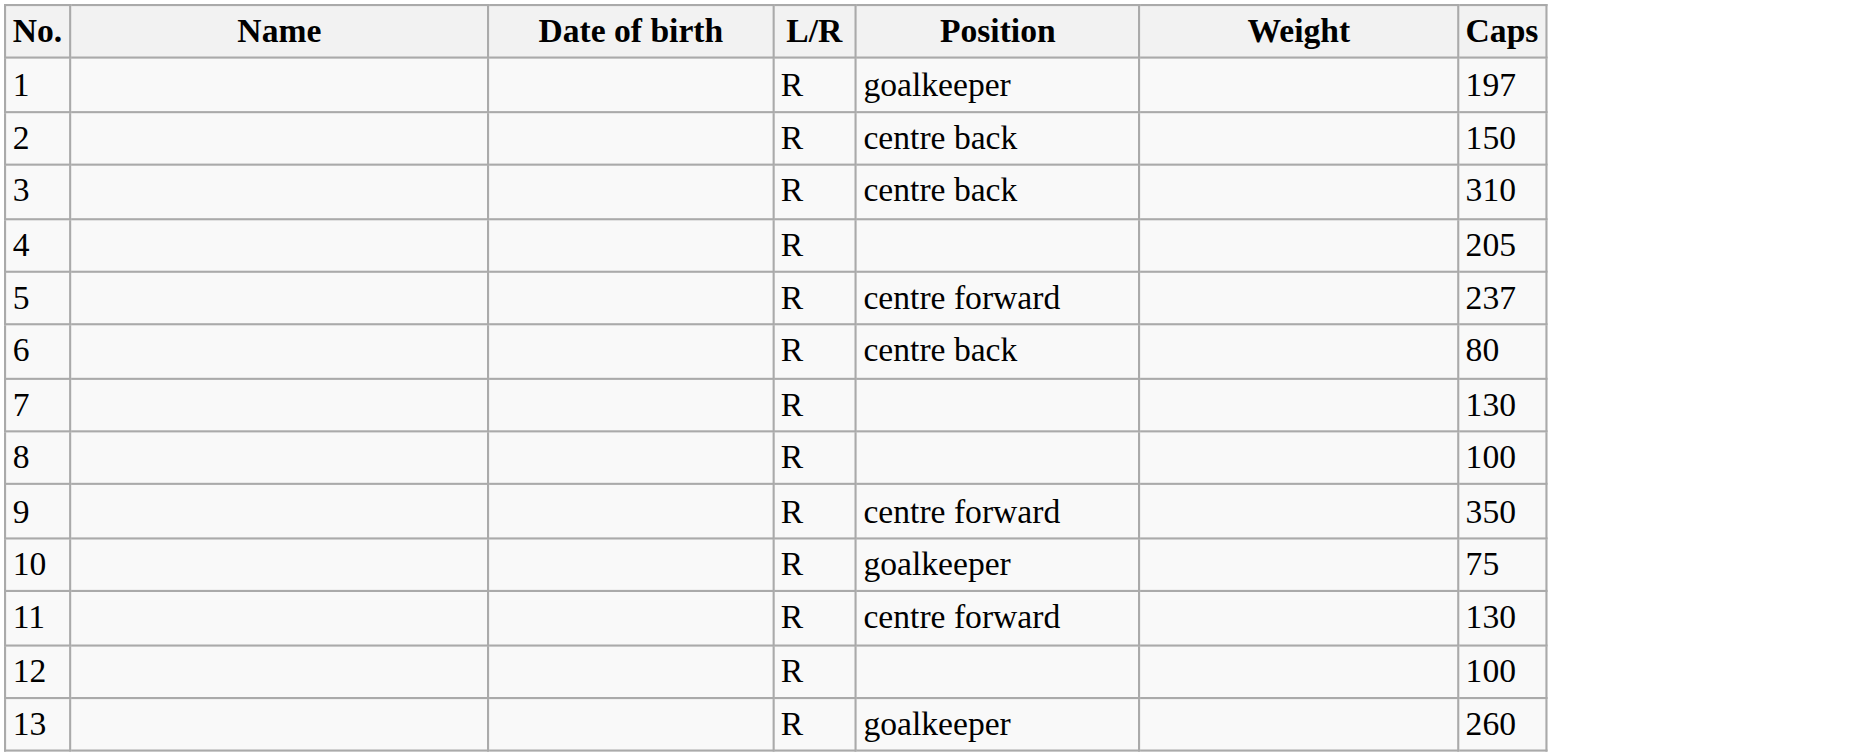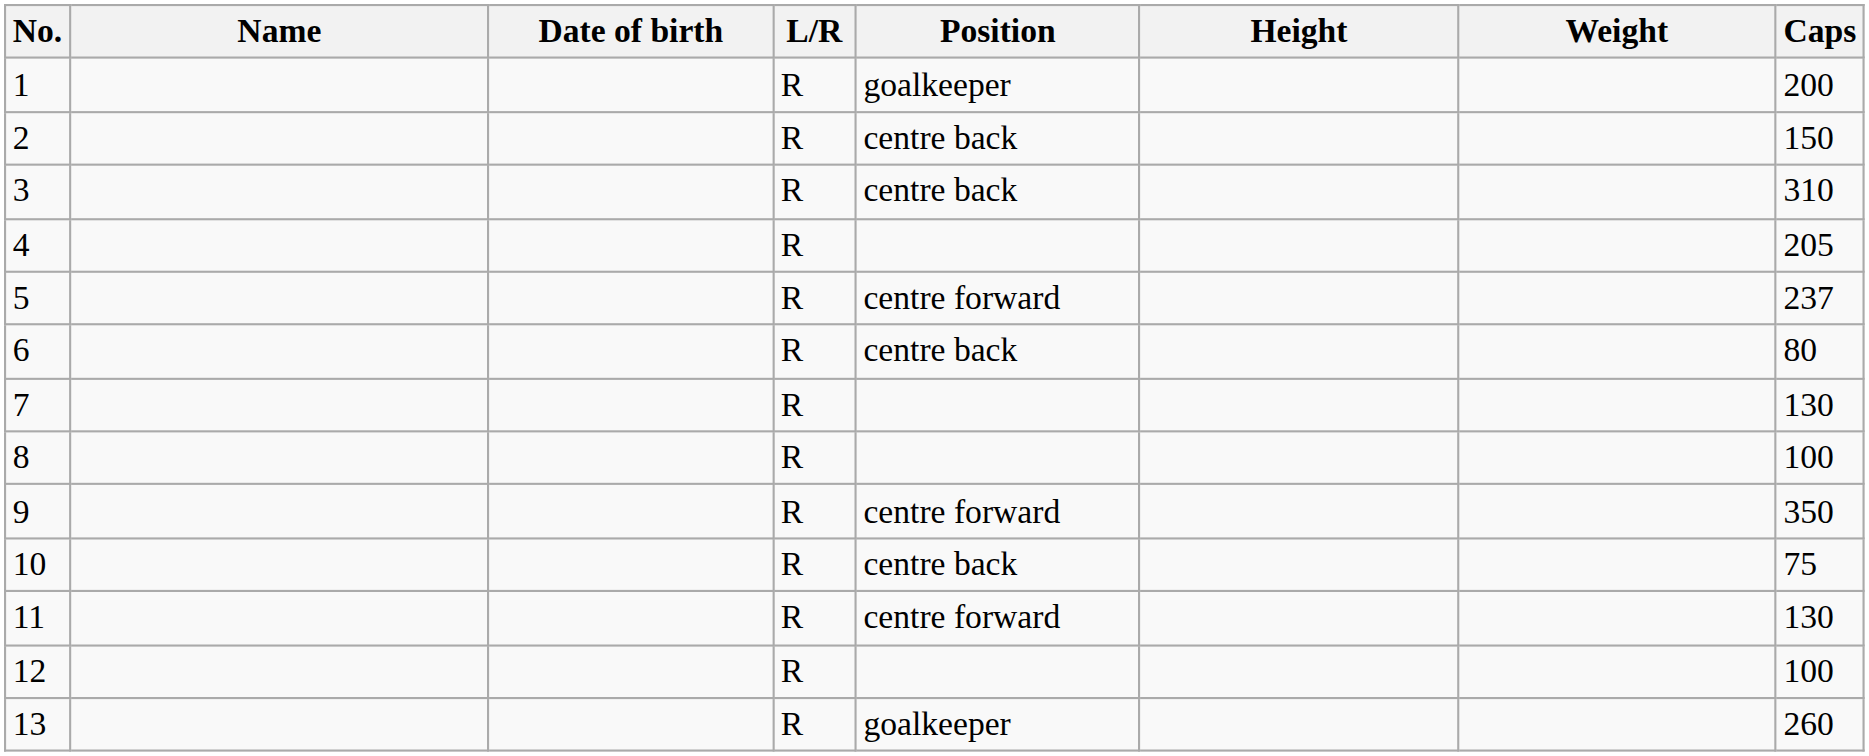 <table class=wikitable sortable style=font-size:100%; text-align:center;>
 <tr>
 <th>No.</th>
 <th style=width:12em>Name</th>
 <th style=width:8em>Date of birth</th>
 <th style=width:2em>L/R</th>
 <th style=width:8em>Position</th>
+<th style=width:9em>Height</th>
 <th style=width:9em>Weight</th>
 <th>Caps</th>
 </tr>
 <tr>
 <td>1</td>
 <td align=left></td>
 <td></td>
 <td>R</td>
 <td>goalkeeper</td>
 <td></td>
-<td>197</td>
+<td></td>
+<td>200</td>
 </tr>
 <tr>
 <td>2</td>
 <td align=left></td>
 <td></td>
 <td>R</td>
 <td>centre back</td>
+<td></td>
 <td></td>
 <td>150</td>
 </tr>
 <tr>
 <td>3</td>
 <td align=left></td>
 <td></td>
 <td>R</td>
 <td>centre back</td>
 <td></td>
+<td></td>
 <td>310</td>
 </tr>
 <tr>
 <td>4</td>
 <td align=left></td>
 <td></td>
 <td>R</td>
+<td></td>
 <td></td>
 <td></td>
 <td>205</td>
 </tr>
 <tr>
 <td>5</td>
 <td align=left></td>
 <td></td>
 <td>R</td>
 <td>centre forward</td>
 <td></td>
+<td></td>
 <td>237</td>
 </tr>
 <tr>
 <td>6</td>
 <td align=left></td>
 <td></td>
 <td>R</td>
 <td>centre back</td>
 <td></td>
+<td></td>
 <td>80</td>
 </tr>
 <tr>
 <td>7</td>
 <td align=left></td>
 <td></td>
 <td>R</td>
+<td></td>
 <td></td>
 <td></td>
 <td>130</td>
 </tr>
 <tr>
 <td>8</td>
 <td align=left></td>
 <td></td>
 <td>R</td>
 <td></td>
 <td></td>
+<td></td>
 <td>100</td>
 </tr>
 <tr>
 <td>9</td>
 <td align=left></td>
 <td></td>
 <td>R</td>
 <td>centre forward</td>
 <td></td>
+<td></td>
 <td>350</td>
 </tr>
 <tr>
 <td>10</td>
 <td align=left></td>
 <td></td>
 <td>R</td>
-<td>goalkeeper</td>
+<td>centre back</td>
+<td></td>
 <td></td>
 <td>75</td>
 </tr>
 <tr>
 <td>11</td>
 <td align=left></td>
 <td></td>
 <td>R</td>
 <td>centre forward</td>
 <td></td>
+<td></td>
 <td>130</td>
 </tr>
 <tr>
 <td>12</td>
 <td align=left></td>
 <td></td>
 <td>R</td>
+<td></td>
 <td></td>
 <td></td>
 <td>100</td>
 </tr>
 <tr>
 <td>13</td>
 <td align=left></td>
 <td></td>
 <td>R</td>
 <td>goalkeeper</td>
 <td></td>
+<td></td>
 <td>260</td>
 </tr>
 </table>
